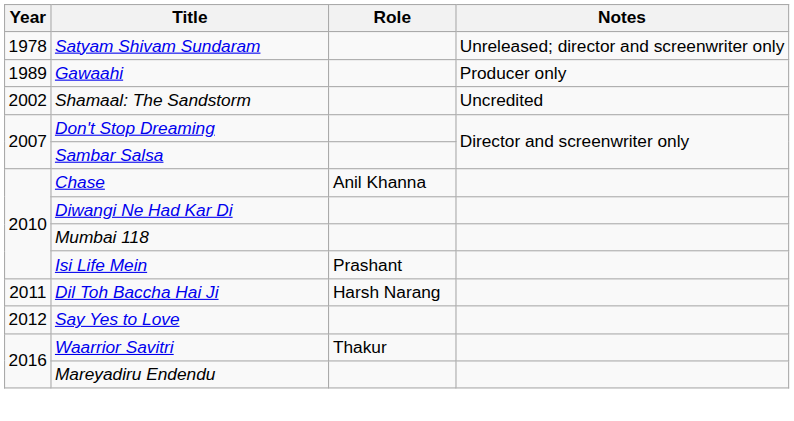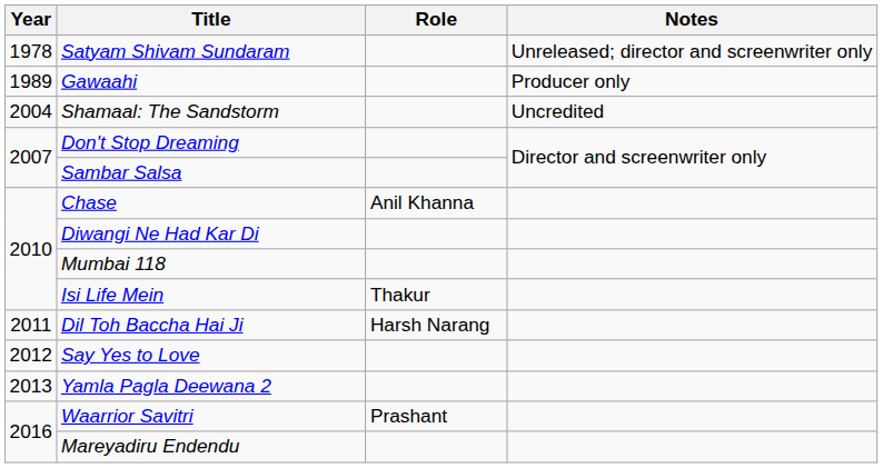 <table class="wikitable sortable">
 <tr>
 <th>Year</th>
 <th width=250>Title</th>
 <th width=110>Role</th>
 <th class="unsortable">Notes</th>
 </tr>
 <tr>
 <td style="text-align:center;">1978</td>
 <td><em><a href='#'>Satyam Shivam Sundaram</a></em></td>
 <td></td>
 <td>Unreleased; director and screenwriter only</td>
 </tr>
 <tr>
 <td style="text-align:center;">1989</td>
 <td><em><a href='#'>Gawaahi</a></em></td>
 <td></td>
 <td>Producer only</td>
 </tr>
 <tr>
-<td style="text-align:center;">2002</td>
+<td style="text-align:center;">2004</td>
 <td><em>Shamaal: The Sandstorm</em></td>
 <td></td>
 <td>Uncredited</td>
 </tr>
 <tr>
 <td style="text-align:center;" rowspan=2>2007</td>
 <td><em><a href='#'>Don't Stop Dreaming</a></em></td>
 <td></td>
 <td rowspan=2>Director and screenwriter only</td>
 </tr>
 <tr>
 <td><em><a href='#'>Sambar Salsa</a></em></td>
 <td></td>
 </tr>
 <tr>
 <td style="text-align:center;"  rowspan=4>2010</td>
 <td><em><a href='#'>Chase</a></em></td>
 <td>Anil Khanna</td>
 <td></td>
 </tr>
 <tr>
 <td><em><a href='#'>Diwangi Ne Had Kar Di</a></em></td>
 <td></td>
 <td></td>
 </tr>
 <tr>
 <td><em>Mumbai 118</em></td>
 <td></td>
 <td></td>
 </tr>
 <tr>
 <td><em><a href='#'>Isi Life Mein</a></em></td>
-<td>Prashant</td>
+<td>Thakur</td>
 <td></td>
 </tr>
 <tr>
 <td style="text-align:center;">2011</td>
 <td><em><a href='#'>Dil Toh Baccha Hai Ji</a></em></td>
 <td>Harsh Narang</td>
 <td></td>
 </tr>
 <tr>
 <td style="text-align:center;">2012</td>
 <td><em><a href='#'>Say Yes to Love</a></em></td>
 <td></td>
 <td></td>
 </tr>
 <tr>
+<td style="text-align:center;">2013</td>
+<td><em><a href='#'>Yamla Pagla Deewana 2</a></em></td>
+<td></td>
+<td></td>
+</tr>
+<tr>
 <td style="text-align:center;"  rowspan=2>2016</td>
 <td><em><a href='#'>Waarrior Savitri</a></em></td>
-<td>Thakur</td>
+<td>Prashant</td>
 <td></td>
 </tr>
 <tr>
 <td><em>Mareyadiru Endendu</em></td>
 <td></td>
 <td></td>
 </tr>
 </table>
